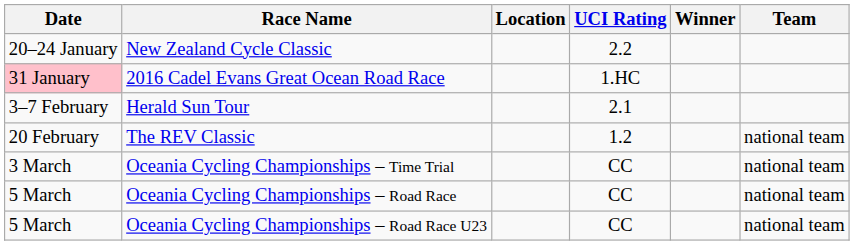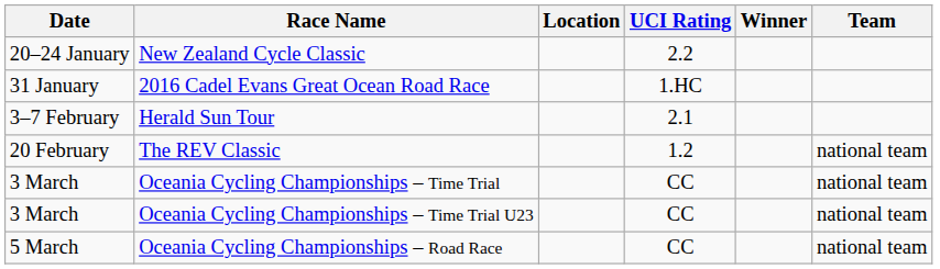 <table class="wikitable sortable">
 <tr>
 <th>Date</th>
 <th>Race Name</th>
 <th>Location</th>
 <th><a href='#'>UCI Rating</a></th>
 <th>Winner</th>
 <th>Team</th>
 </tr>
 <tr>
 <td>20–24 January</td>
 <td><a href='#'>New Zealand Cycle Classic</a></td>
 <td></td>
 <td align=center>2.2</td>
 <td></td>
 <td></td>
 </tr>
 <tr>
-<td style="background: pink;">31 January</td>
+<td>31 January</td>
 <td><a href='#'>2016 Cadel Evans Great Ocean Road Race</a></td>
 <td></td>
 <td align=center>1.HC</td>
 <td></td>
 <td></td>
 </tr>
 <tr>
 <td>3–7 February</td>
 <td><a href='#'>Herald Sun Tour</a></td>
 <td></td>
 <td align=center>2.1</td>
 <td></td>
 <td></td>
 </tr>
 <tr>
 <td>20 February</td>
 <td><a href='#'>The REV Classic</a></td>
 <td></td>
 <td align=center>1.2</td>
 <td></td>
 <td> national team</td>
 </tr>
 <tr>
 <td>3 March</td>
 <td><a href='#'>Oceania Cycling Championships</a> – <small>Time Trial</small></td>
 <td></td>
 <td align=center>CC</td>
 <td></td>
 <td> national team</td>
 </tr>
 <tr>
+<td>3 March</td>
+<td><a href='#'>Oceania Cycling Championships</a> – <small>Time Trial U23</small></td>
+<td></td>
+<td align=center>CC</td>
+<td></td>
+<td> national team</td>
+</tr>
+<tr>
 <td>5 March</td>
 <td><a href='#'>Oceania Cycling Championships</a> – <small>Road Race</small></td>
 <td></td>
 <td align=center>CC</td>
 <td></td>
 <td> national team</td>
 </tr>
-<tr>
-<td>5 March</td>
-<td><a href='#'>Oceania Cycling Championships</a> – <small>Road Race U23</small></td>
-<td></td>
-<td align=center>CC</td>
-<td></td>
-<td> national team</td>
-</tr>
 </table>
